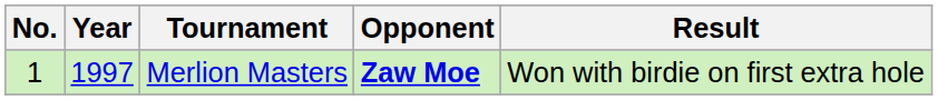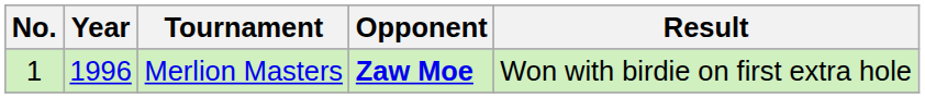 <table class="wikitable" style="font-size:95%;">
 <tr>
 <th>No.</th>
 <th>Year</th>
 <th>Tournament</th>
 <th>Opponent</th>
 <th>Result</th>
 </tr>
 <tr style="background:#D0F0C0;">
 <td align=center>1</td>
-<td><a href='#'>1997</a></td>
+<td><a href='#'>1996</a></td>
 <td><a href='#'>Merlion Masters</a></td>
 <td><strong> <a href='#'>Zaw Moe</a></strong></td>
 <td>Won with birdie on first extra hole</td>
 </tr>
 </table>
